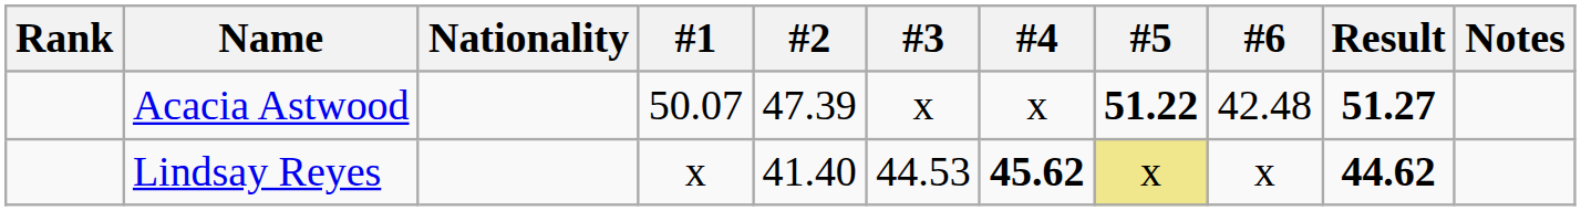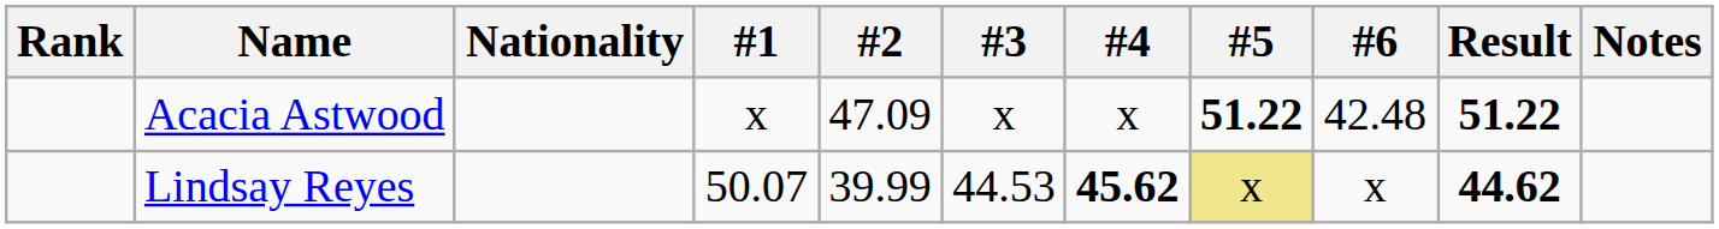 <table class="wikitable sortable" style="text-align:center">
 <tr>
 <th>Rank</th>
 <th>Name</th>
 <th>Nationality</th>
 <th>#1</th>
 <th>#2</th>
 <th>#3</th>
 <th>#4</th>
 <th>#5</th>
 <th>#6</th>
 <th>Result</th>
 <th>Notes</th>
 </tr>
 <tr>
 <td></td>
 <td align=left><a href='#'>Acacia Astwood</a></td>
 <td align=left></td>
-<td>50.07</td>
-<td>47.39</td>
+<td>x</td>
+<td>47.09</td>
 <td>x</td>
 <td>x</td>
 <td><strong>51.22</strong></td>
 <td>42.48</td>
-<td><strong>51.27</strong></td>
+<td><strong>51.22</strong></td>
 <td></td>
 </tr>
 <tr>
 <td></td>
 <td align=left><a href='#'>Lindsay Reyes</a></td>
 <td align=left></td>
-<td>x</td>
-<td>41.40</td>
+<td>50.07</td>
+<td>39.99</td>
 <td>44.53</td>
 <td><strong>45.62</strong></td>
 <td style="background: khaki;">x</td>
 <td>x</td>
 <td><strong>44.62</strong></td>
 <td></td>
 </tr>
 </table>
